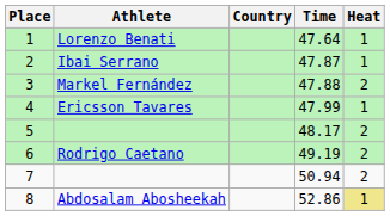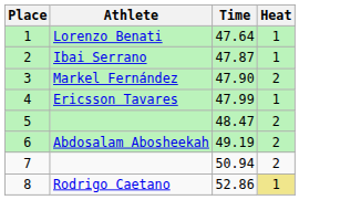 <table class="wikitable">
 <tr>
 <th>Place</th>
 <th>Athlete</th>
-<th>Country</th>
 <th>Time</th>
 <th>Heat</th>
 </tr>
 <tr bgcolor=#bbf3bb>
 <td align=center>1</td>
 <td><a href='#'>Lorenzo Benati</a></td>
-<td></td>
 <td>47.64</td>
 <td align=center>1</td>
 </tr>
 <tr bgcolor=#bbf3bb>
 <td align=center>2</td>
 <td><a href='#'>Ibai Serrano</a></td>
-<td></td>
 <td>47.87</td>
 <td align=center>1</td>
 </tr>
 <tr bgcolor=#bbf3bb>
 <td align=center>3</td>
 <td><a href='#'>Markel Fernández</a></td>
-<td></td>
-<td>47.88</td>
+<td>47.90</td>
 <td align=center>2</td>
 </tr>
 <tr bgcolor=#bbf3bb>
 <td align=center>4</td>
 <td><a href='#'>Ericsson Tavares</a></td>
-<td></td>
 <td>47.99</td>
 <td align=center>1</td>
 </tr>
 <tr bgcolor=#bbf3bb>
 <td align=center>5</td>
 <td></td>
-<td></td>
-<td>48.17</td>
+<td>48.47</td>
 <td align=center>2</td>
 </tr>
 <tr bgcolor=#bbf3bb>
 <td align=center>6</td>
-<td><a href='#'>Rodrigo Caetano</a></td>
-<td></td>
+<td><a href='#'>Abdosalam Abosheekah</a></td>
 <td>49.19</td>
 <td align=center>2</td>
 </tr>
 <tr>
 <td align=center>7</td>
 <td></td>
-<td></td>
 <td>50.94</td>
 <td align=center>2</td>
 </tr>
 <tr>
 <td align=center>8</td>
-<td><a href='#'>Abdosalam Abosheekah</a></td>
-<td></td>
+<td><a href='#'>Rodrigo Caetano</a></td>
 <td>52.86</td>
 <td align=center style="background: khaki;">1</td>
 </tr>
 </table>
